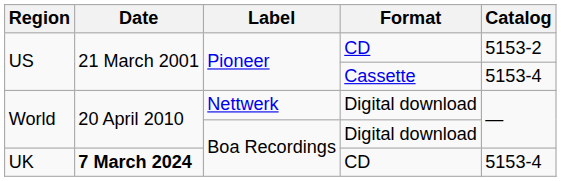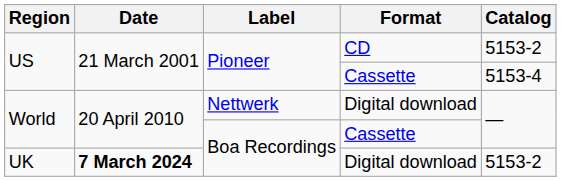 <table class="wikitable">
 <tr>
 <th>Region</th>
 <th>Date</th>
 <th>Label</th>
 <th>Format</th>
 <th>Catalog</th>
 </tr>
 <tr>
 <td rowspan="2">US</td>
 <td rowspan="2">21 March 2001</td>
 <td rowspan="2"><a href='#'>Pioneer</a></td>
 <td><a href='#'>CD</a></td>
 <td>5153-2</td>
 </tr>
 <tr>
 <td><a href='#'>Cassette</a></td>
 <td>5153-4</td>
 </tr>
 <tr>
 <td rowspan="2">World</td>
 <td rowspan="2">20 April 2010</td>
 <td><a href='#'>Nettwerk</a></td>
 <td>Digital download </td>
 <td rowspan="2">—</td>
 </tr>
 <tr>
 <td rowspan="2">Boa Recordings</td>
-<td>Digital download</td>
+<td><a href='#'>Cassette</a></td>
 </tr>
 <tr>
 <td>UK</td>
 <td><strong>7 March 2024</strong></td>
-<td>CD </td>
-<td>5153-4</td>
+<td>Digital download</td>
+<td>5153-2</td>
 </tr>
 </table>
